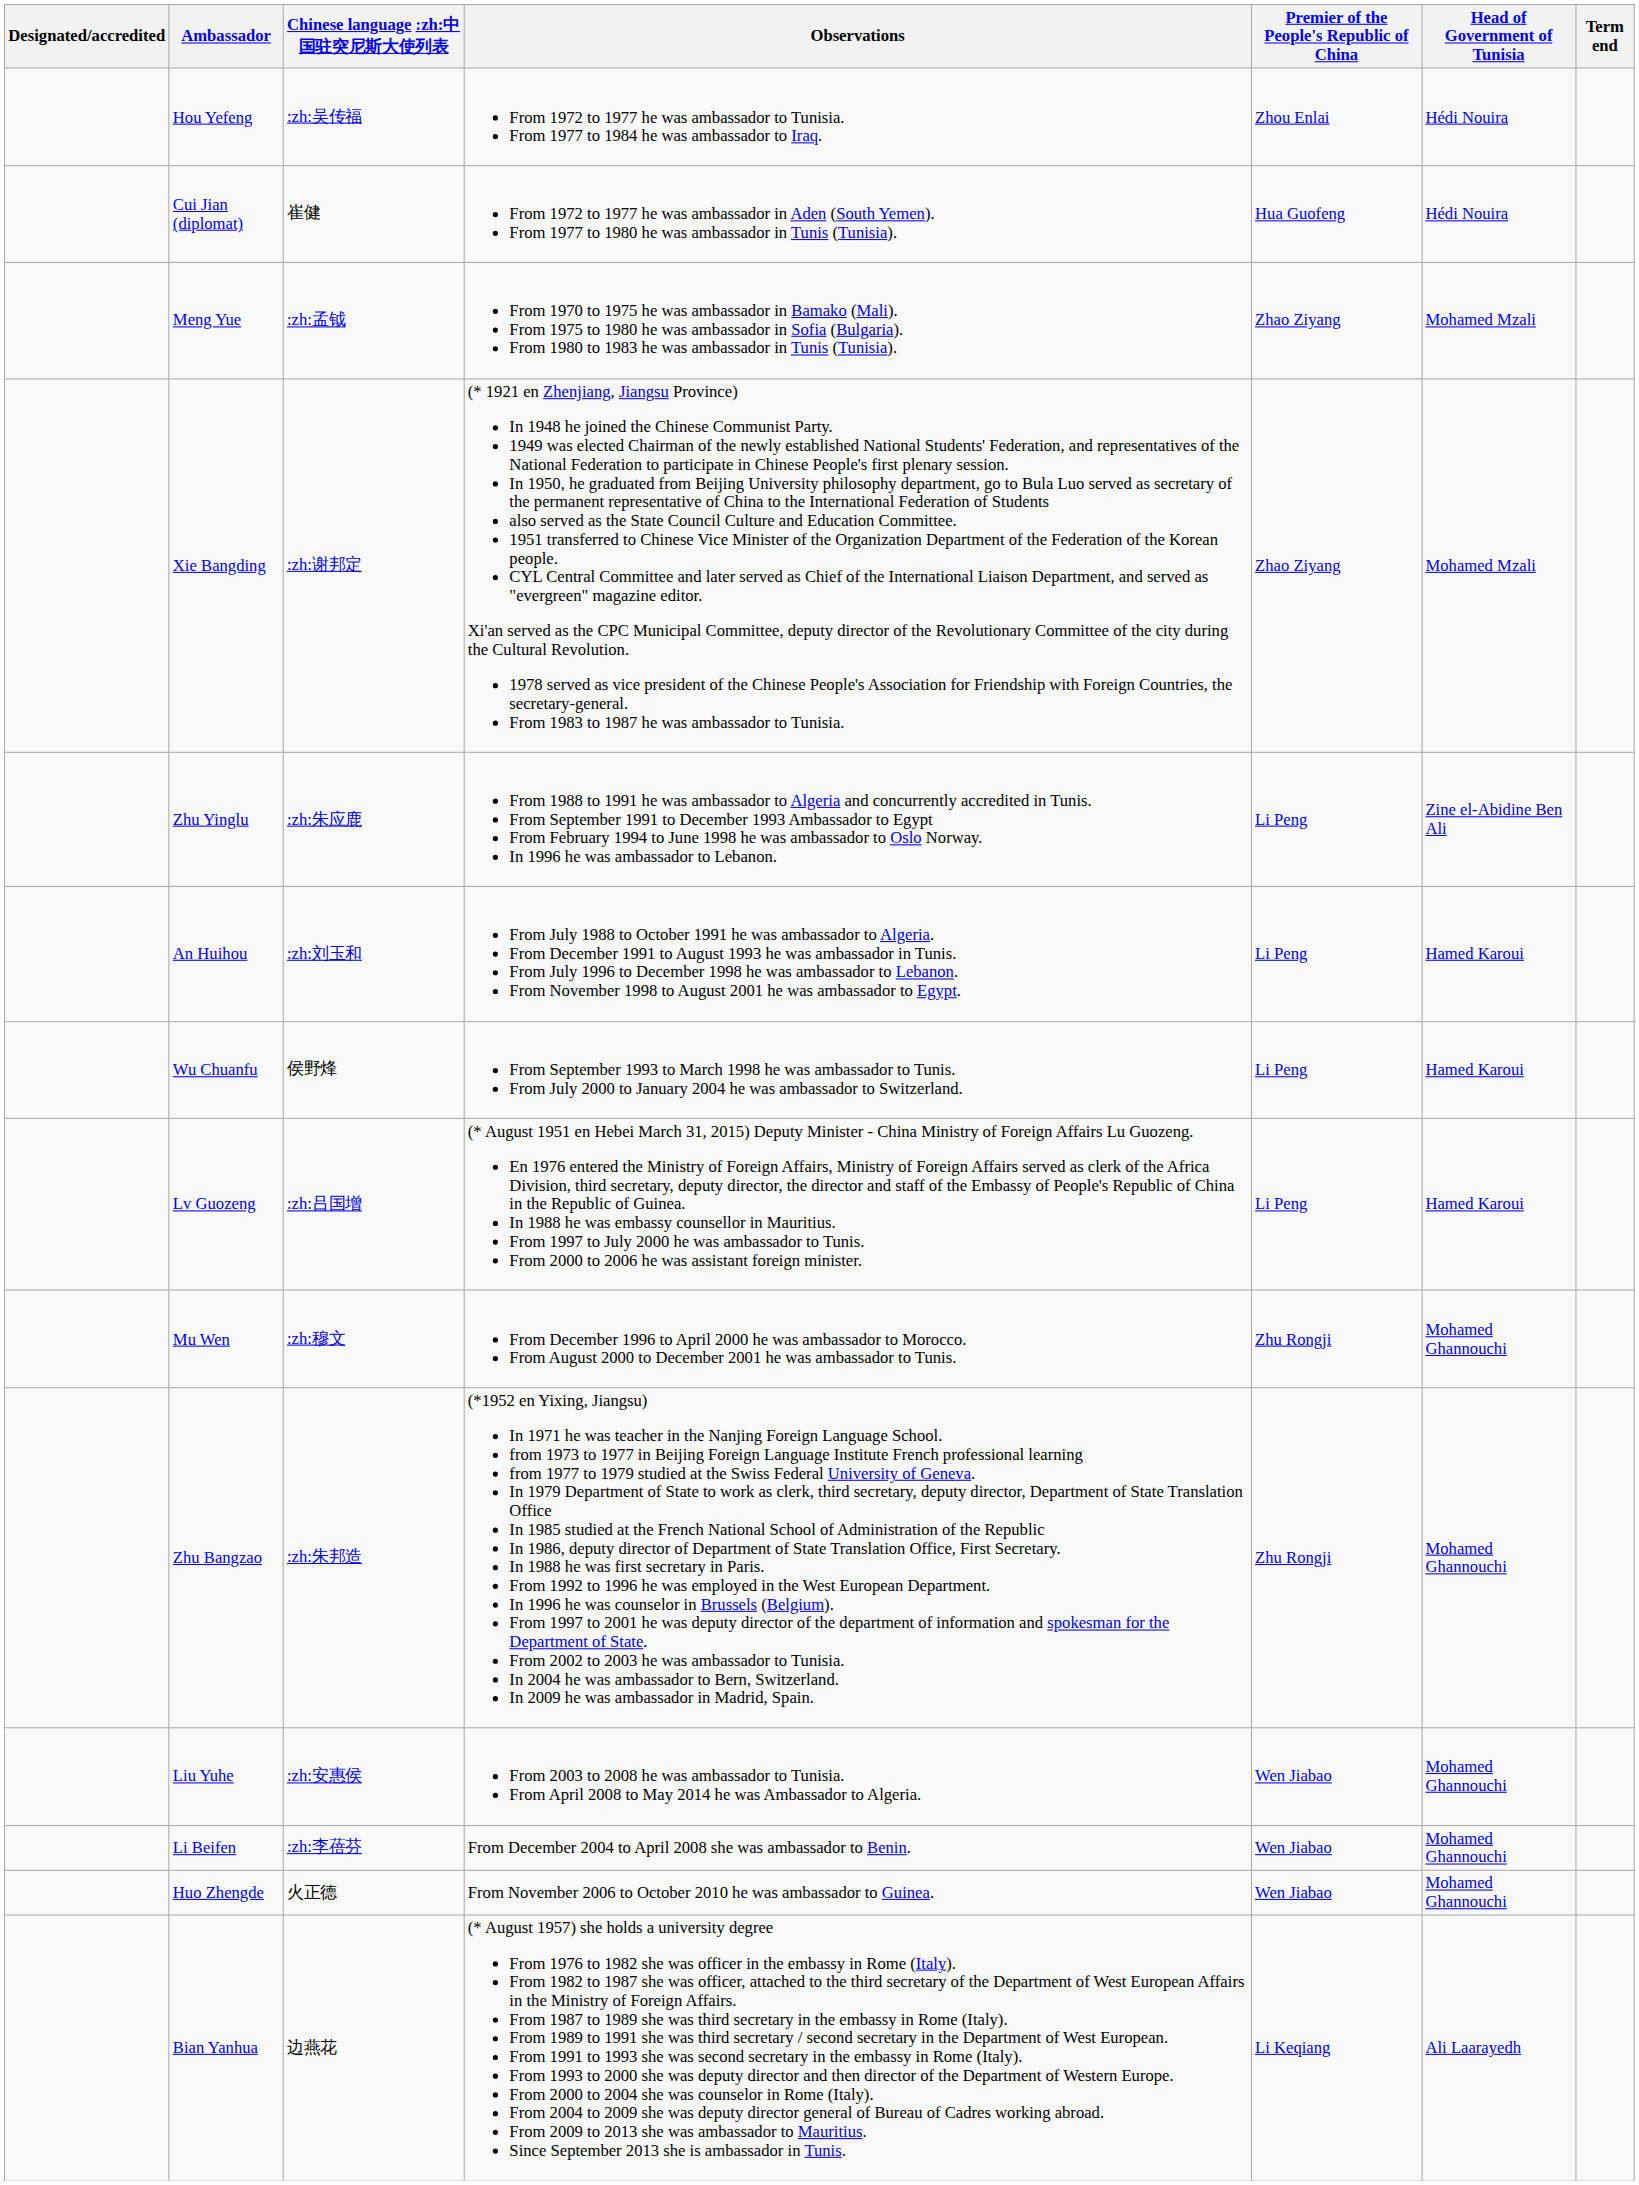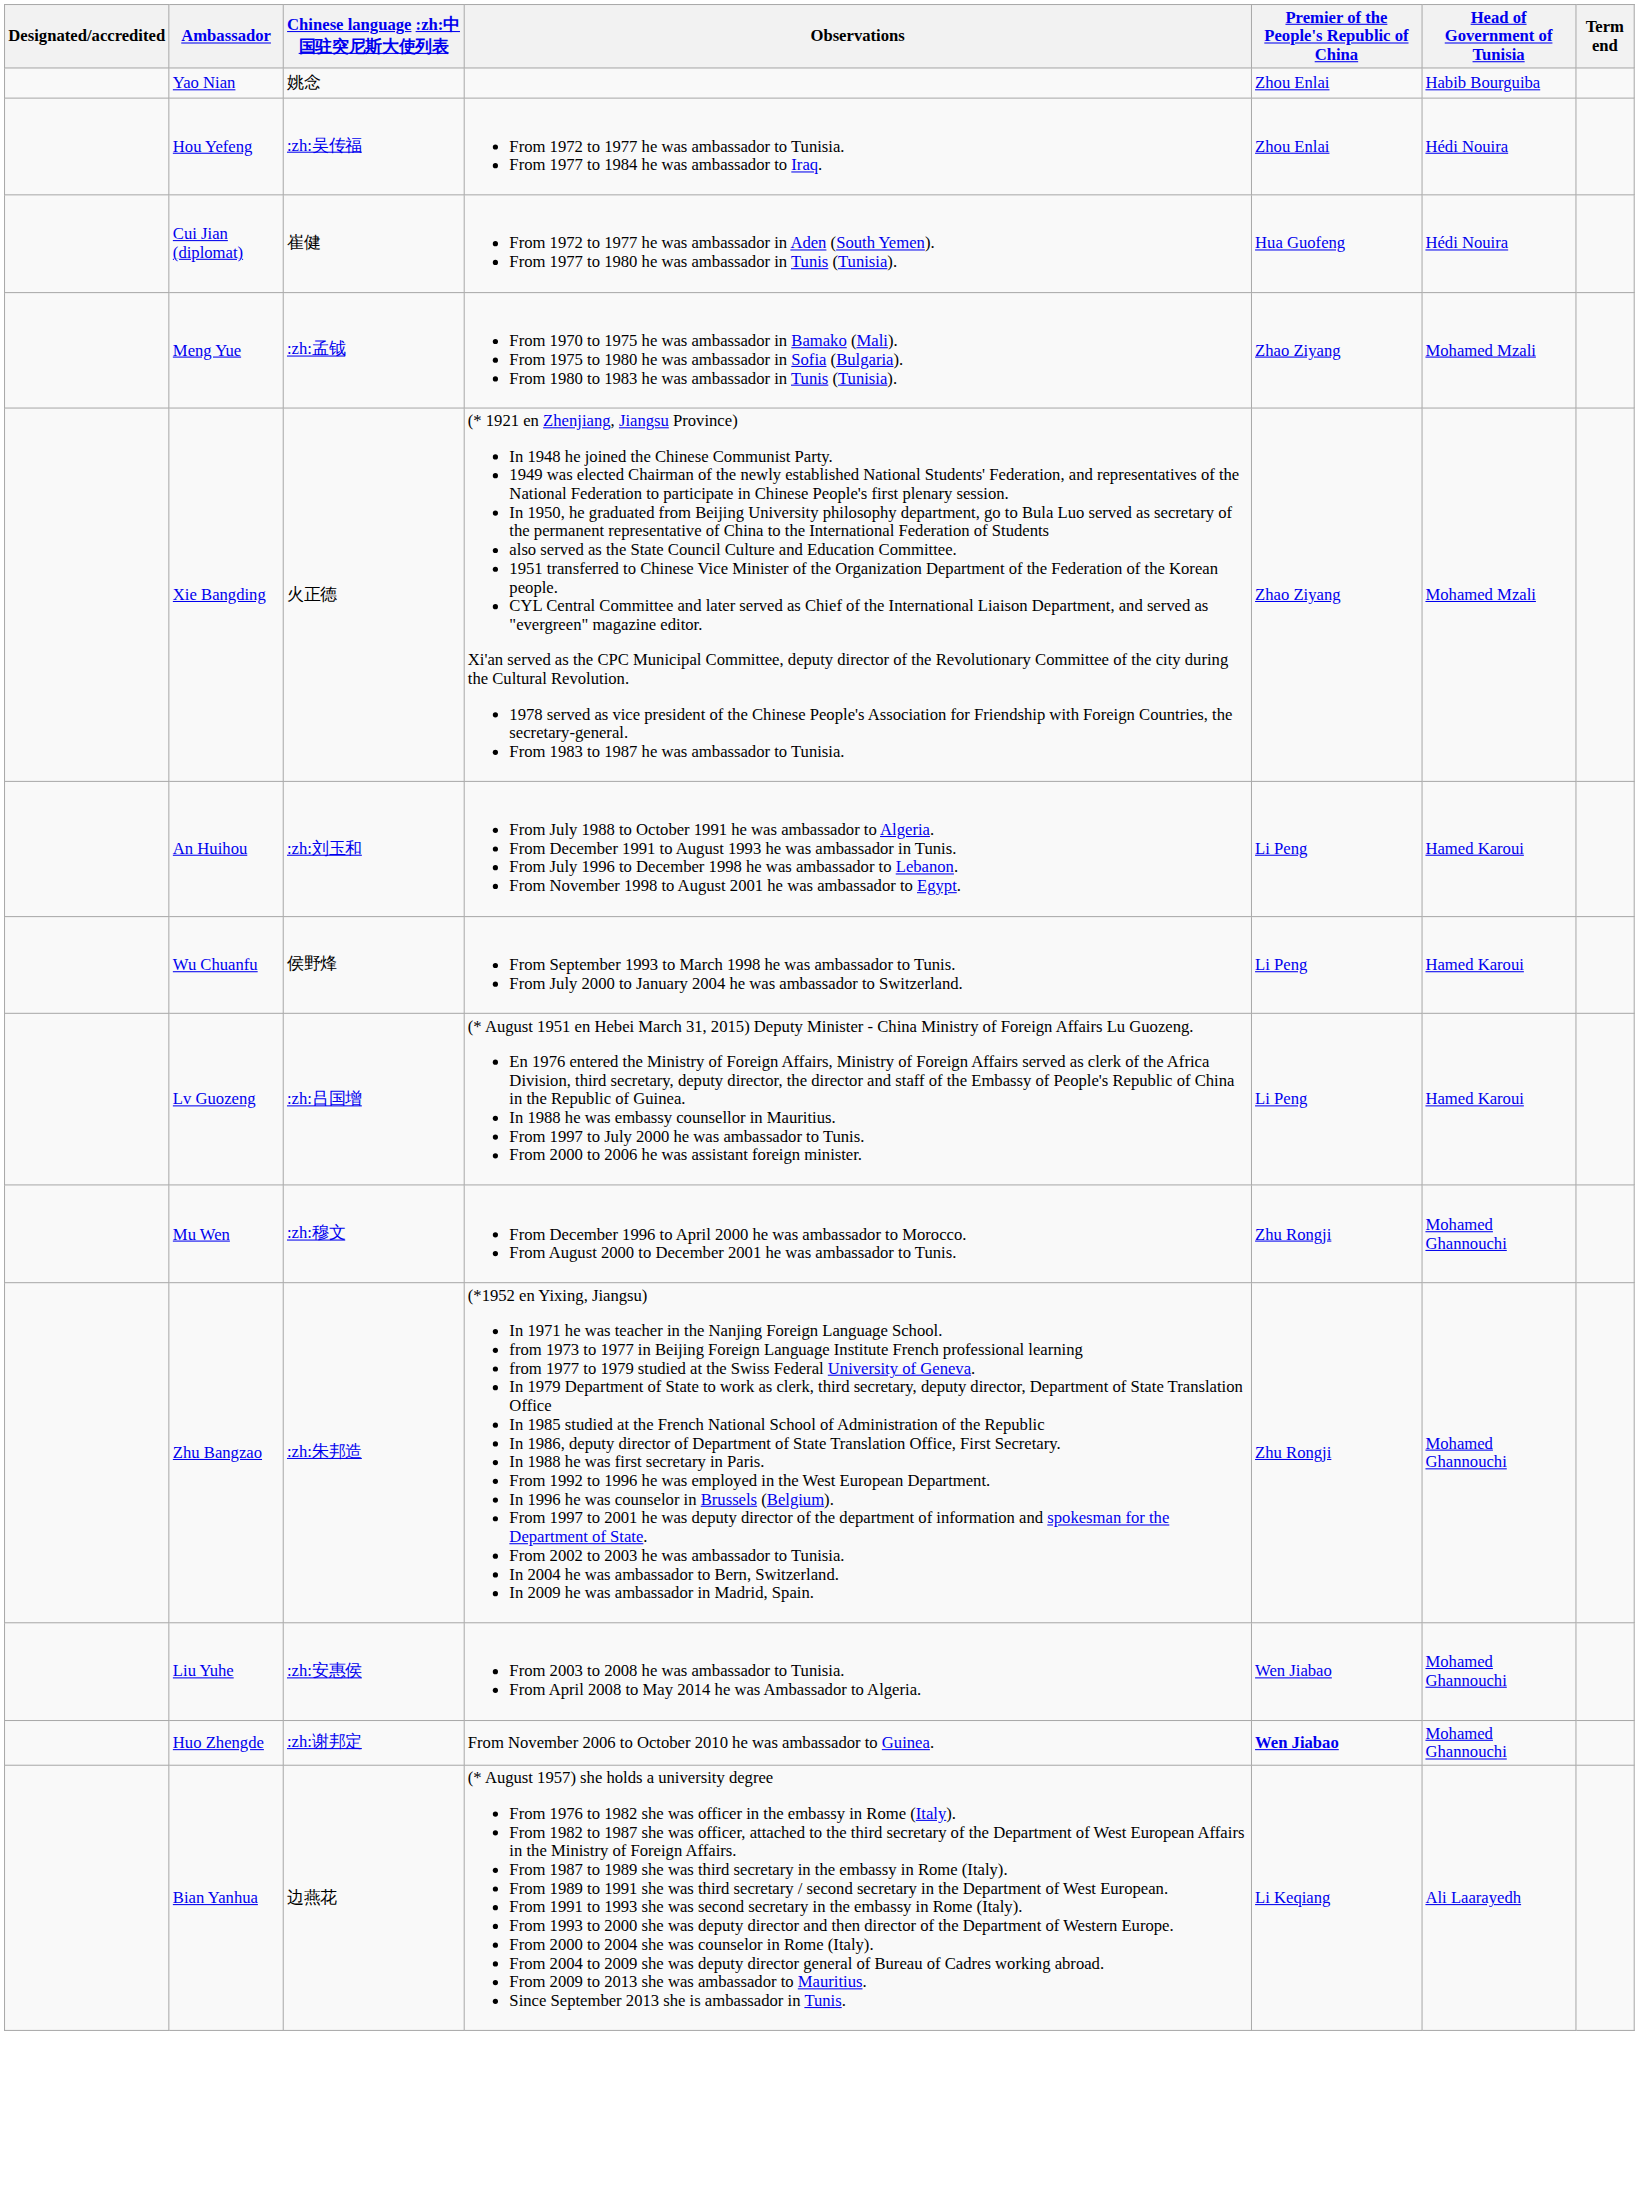 <table class="wikitable sortable">
 <tr>
 <th>Designated/accredited</th>
 <th><a href='#'>Ambassador</a></th>
 <th><a href='#'>Chinese language</a> <a href='#'>:zh:中国驻突尼斯大使列表</a></th>
 <th>Observations</th>
 <th><a href='#'>Premier of the People's Republic of China</a></th>
 <th><a href='#'>Head of Government of Tunisia</a></th>
 <th>Term end</th>
+</tr>
+<tr>
+<td></td>
+<td><a href='#'>Yao Nian</a></td>
+<td>姚念</td>
+<td></td>
+<td><a href='#'>Zhou Enlai</a></td>
+<td><a href='#'>Habib Bourguiba</a></td>
+<td></td>
 </tr>
 <tr>
 <td></td>
 <td><a href='#'>Hou Yefeng</a></td>
 <td><a href='#'>:zh:吴传福</a></td>
 <td><br><ul><li>From 1972 to 1977 he was ambassador to Tunisia.</li><li>From 1977 to 1984 he was ambassador to <a href='#'>Iraq</a>.</li></ul></td>
 <td><a href='#'>Zhou Enlai</a></td>
 <td><a href='#'>Hédi Nouira</a></td>
 <td></td>
 </tr>
 <tr>
 <td></td>
 <td><a href='#'>Cui Jian (diplomat)</a></td>
 <td>崔健</td>
 <td><br><ul><li>From 1972 to 1977 he was ambassador in  <a href='#'>Aden</a> (<a href='#'>South Yemen</a>).</li><li>From 1977 to 1980 he was ambassador in <a href='#'>Tunis</a> (<a href='#'>Tunisia</a>).</li></ul></td>
 <td><a href='#'>Hua Guofeng</a></td>
 <td><a href='#'>Hédi Nouira</a></td>
 <td></td>
 </tr>
 <tr>
 <td></td>
 <td><a href='#'>Meng Yue</a></td>
 <td><a href='#'>:zh:孟钺</a></td>
 <td><br><ul><li>From 1970 to 1975 he was ambassador in <a href='#'>Bamako</a> (<a href='#'>Mali</a>).</li><li>From 1975 to 1980 he was ambassador in <a href='#'>Sofia</a> (<a href='#'>Bulgaria</a>).</li><li>From 1980 to 1983 he was ambassador in <a href='#'>Tunis</a> (<a href='#'>Tunisia</a>).</li></ul></td>
 <td><a href='#'>Zhao Ziyang</a></td>
 <td><a href='#'>Mohamed Mzali</a></td>
 <td></td>
 </tr>
 <tr>
 <td></td>
 <td><a href='#'>Xie Bangding</a></td>
-<td><a href='#'>:zh:谢邦定</a></td>
+<td>火正德</td>
 <td>(* 1921 en <a href='#'>Zhenjiang</a>, <a href='#'>Jiangsu</a> Province)<br><ul><li>In 1948 he joined the Chinese Communist Party.</li><li>1949 was elected Chairman of the newly established National Students' Federation, and representatives of the National Federation to participate in Chinese People's first plenary session.</li><li>In 1950, he graduated from Beijing University philosophy department, go to Bula Luo served as secretary of the permanent representative of China to the International Federation of Students</li><li>also served as the State Council Culture and Education Committee.</li><li>1951 transferred to Chinese Vice Minister of the Organization Department of the Federation of the Korean people.</li><li>CYL Central Committee and later served as Chief of the International Liaison Department, and served as "evergreen" magazine editor.</li></ul>Xi'an served as the CPC Municipal Committee, deputy director of the Revolutionary Committee of the city during the Cultural Revolution.<ul><li>1978 served as vice president of the Chinese People's Association for Friendship with Foreign Countries, the secretary-general.</li><li>From 1983 to 1987 he was ambassador to Tunisia.</li></ul></td>
 <td><a href='#'>Zhao Ziyang</a></td>
 <td><a href='#'>Mohamed Mzali</a></td>
-<td></td>
-</tr>
-<tr>
-<td></td>
-<td><a href='#'>Zhu Yinglu</a></td>
-<td><a href='#'>:zh:朱应鹿</a></td>
-<td><br><ul><li>From 1988 to 1991 he was ambassador to <a href='#'>Algeria</a> and concurrently accredited in Tunis.</li><li>From September 1991 to December 1993 Ambassador to Egypt</li><li>From February 1994 to June 1998 he was ambassador to <a href='#'>Oslo</a> Norway.</li><li>In 1996 he was ambassador to Lebanon.</li></ul></td>
-<td><a href='#'>Li Peng</a></td>
-<td><a href='#'>Zine el-Abidine Ben Ali</a></td>
 <td></td>
 </tr>
 <tr>
 <td></td>
 <td><a href='#'>An Huihou</a></td>
 <td><a href='#'>:zh:刘玉和</a></td>
 <td><br><ul><li>From July 1988 to October 1991 he was ambassador to <a href='#'>Algeria</a>.</li><li>From December 1991 to August 1993 he was ambassador in Tunis.</li><li>From July 1996 to December 1998 he was ambassador to <a href='#'>Lebanon</a>.</li><li>From November 1998 to August 2001 he was ambassador to <a href='#'>Egypt</a>.</li></ul></td>
 <td><a href='#'>Li Peng</a></td>
 <td><a href='#'>Hamed Karoui</a></td>
 <td></td>
 </tr>
 <tr>
 <td></td>
 <td><a href='#'>Wu Chuanfu</a></td>
 <td>侯野烽</td>
 <td><br><ul><li>From September 1993 to March 1998 he was ambassador to Tunis.</li><li>From July 2000 to January 2004 he was ambassador to Switzerland.</li></ul></td>
 <td><a href='#'>Li Peng</a></td>
 <td><a href='#'>Hamed Karoui</a></td>
 <td></td>
 </tr>
 <tr>
 <td></td>
 <td><a href='#'>Lv Guozeng</a></td>
 <td><a href='#'>:zh:吕国增</a></td>
 <td>(* August 1951 en Hebei March 31, 2015) Deputy Minister - China Ministry of Foreign Affairs Lu Guozeng.<br><ul><li>En 1976 entered the Ministry of Foreign Affairs, Ministry of Foreign Affairs served as clerk of the Africa Division, third secretary, deputy director, the director and staff of the Embassy of People's Republic of China in the Republic of Guinea.</li><li>In 1988 he was embassy counsellor in Mauritius.</li><li>From 1997 to July 2000 he was ambassador to Tunis.</li><li>From 2000 to 2006 he was assistant foreign minister.</li></ul></td>
 <td><a href='#'>Li Peng</a></td>
 <td><a href='#'>Hamed Karoui</a></td>
 <td></td>
 </tr>
 <tr>
 <td></td>
 <td><a href='#'>Mu Wen</a></td>
 <td><a href='#'>:zh:穆文</a></td>
 <td><br><ul><li>From December 1996 to April 2000 he was ambassador to Morocco.</li><li>From August 2000 to December 2001 he was ambassador to Tunis.</li></ul></td>
 <td><a href='#'>Zhu Rongji</a></td>
 <td><a href='#'>Mohamed Ghannouchi</a></td>
 <td></td>
 </tr>
 <tr>
 <td></td>
 <td><a href='#'>Zhu Bangzao</a></td>
 <td><a href='#'>:zh:朱邦造</a></td>
 <td>(*1952 en Yixing, Jiangsu)<br><ul><li>In 1971 he was teacher in the Nanjing Foreign Language School.</li><li>from 1973 to 1977 in Beijing Foreign Language Institute French professional learning</li><li>from 1977 to 1979 studied at the Swiss Federal <a href='#'>University of Geneva</a>.</li><li>In 1979 Department of State to work as clerk, third secretary, deputy director, Department of State Translation Office</li><li>In 1985 studied at the French National School of Administration of the Republic</li><li>In 1986, deputy director of Department of State Translation Office, First Secretary.</li><li>In 1988 he was first secretary in Paris.</li><li>From 1992 to 1996 he was employed in the West European Department.</li><li>In 1996 he was counselor in <a href='#'>Brussels</a> (<a href='#'>Belgium</a>).</li><li>From 1997 to 2001 he was deputy director of the department of information and <a href='#'>spokesman for the Department of State</a>.</li><li>From 2002 to 2003 he was ambassador to Tunisia.</li><li>In 2004 he was ambassador to Bern, Switzerland.</li><li>In 2009 he was ambassador in Madrid, Spain.</li></ul></td>
 <td><a href='#'>Zhu Rongji</a></td>
 <td><a href='#'>Mohamed Ghannouchi</a></td>
 <td></td>
 </tr>
 <tr>
 <td></td>
 <td><a href='#'>Liu Yuhe</a></td>
 <td><a href='#'>:zh:安惠侯</a></td>
 <td><br><ul><li>From 2003 to 2008 he was ambassador to Tunisia.</li><li>From April 2008 to May 2014 he was Ambassador to Algeria.</li></ul></td>
 <td><a href='#'>Wen Jiabao</a></td>
 <td><a href='#'>Mohamed Ghannouchi</a></td>
 <td></td>
 </tr>
 <tr>
 <td></td>
-<td><a href='#'>Li Beifen</a></td>
-<td><a href='#'>:zh:李蓓芬</a></td>
-<td>From December 2004 to April 2008 she was ambassador to <a href='#'>Benin</a>.</td>
-<td><a href='#'>Wen Jiabao</a></td>
-<td><a href='#'>Mohamed Ghannouchi</a></td>
-<td></td>
-</tr>
-<tr>
-<td></td>
 <td><a href='#'>Huo Zhengde</a></td>
-<td>火正德</td>
+<td><a href='#'>:zh:谢邦定</a></td>
 <td>From November 2006 to October 2010 he was ambassador to <a href='#'>Guinea</a>.</td>
-<td><a href='#'>Wen Jiabao</a></td>
+<td><strong><a href='#'>Wen Jiabao</a></strong></td>
 <td><a href='#'>Mohamed Ghannouchi</a></td>
 <td></td>
 </tr>
 <tr>
 <td></td>
 <td><a href='#'>Bian Yanhua</a></td>
 <td>边燕花</td>
 <td>(* August 1957) she holds a university degree<br><ul><li>From 1976 to 1982 she was officer in the embassy in Rome (<a href='#'>Italy</a>).</li><li>From 1982 to 1987 she was officer, attached to the third secretary of the Department of West European Affairs in the Ministry of Foreign Affairs.</li><li>From 1987 to 1989 she was third secretary in the embassy in Rome (Italy).</li><li>From 1989 to 1991 she was third secretary / second secretary in the Department of West European.</li><li>From 1991 to 1993 she was second secretary in the embassy in Rome (Italy).</li><li>From 1993 to 2000 she was deputy director and then director of the Department of Western Europe.</li><li>From 2000 to 2004 she was counselor in Rome (Italy).</li><li>From 2004 to 2009 she was deputy director general of Bureau of Cadres working abroad.</li><li>From 2009 to 2013 she was ambassador to <a href='#'>Mauritius</a>.</li><li>Since September 2013 she is ambassador in <a href='#'>Tunis</a>.</li></ul></td>
 <td><a href='#'>Li Keqiang</a></td>
 <td><a href='#'>Ali Laarayedh</a></td>
 <td></td>
 </tr>
 </table>
